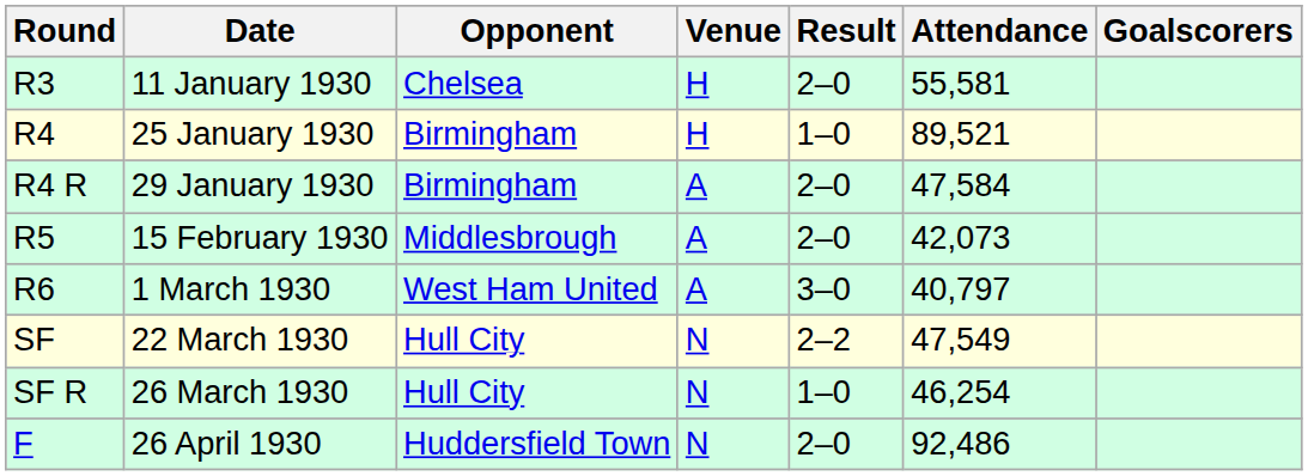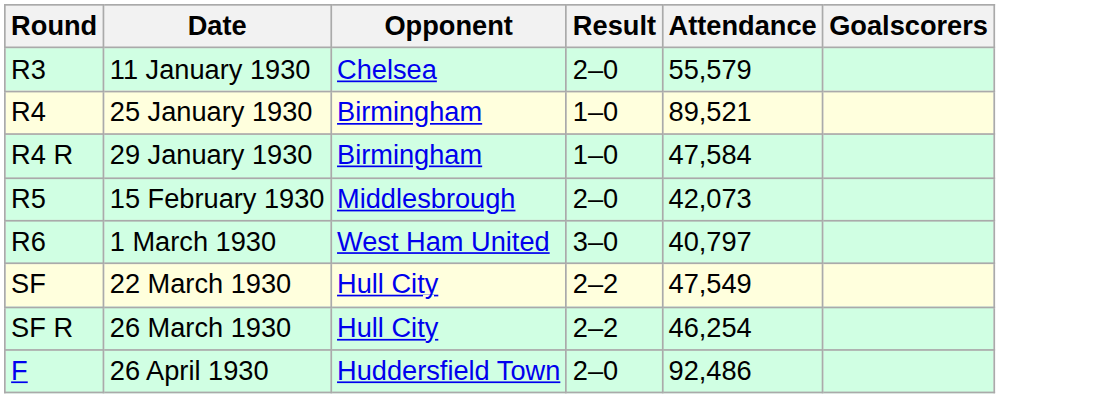 <table class="wikitable">
 <tr>
 <th>Round</th>
 <th>Date</th>
 <th>Opponent</th>
-<th>Venue</th>
 <th>Result</th>
 <th>Attendance</th>
 <th>Goalscorers</th>
 </tr>
 <tr style="background:#d0ffe3;">
 <td>R3</td>
 <td>11 January 1930</td>
 <td><a href='#'>Chelsea</a></td>
-<td><a href='#'>H</a></td>
 <td>2–0</td>
-<td>55,581</td>
+<td>55,579</td>
 <td></td>
 </tr>
 <tr style="background:#ffffdd;">
 <td>R4</td>
 <td>25 January 1930</td>
 <td><a href='#'>Birmingham</a></td>
-<td><a href='#'>H</a></td>
 <td>1–0</td>
 <td>89,521</td>
 <td></td>
 </tr>
 <tr style="background:#d0ffe3;">
 <td>R4 R</td>
 <td>29 January 1930</td>
 <td><a href='#'>Birmingham</a></td>
-<td><a href='#'>A</a></td>
-<td>2–0</td>
+<td>1–0</td>
 <td>47,584</td>
 <td></td>
 </tr>
 <tr style="background:#d0ffe3;">
 <td>R5</td>
 <td>15 February 1930</td>
 <td><a href='#'>Middlesbrough</a></td>
-<td><a href='#'>A</a></td>
 <td>2–0</td>
 <td>42,073</td>
 <td></td>
 </tr>
 <tr style="background:#d0ffe3;">
 <td>R6</td>
 <td>1 March 1930</td>
 <td><a href='#'>West Ham United</a></td>
-<td><a href='#'>A</a></td>
 <td>3–0</td>
 <td>40,797</td>
 <td></td>
 </tr>
 <tr style="background:#ffffdd;">
 <td>SF</td>
 <td>22 March 1930</td>
 <td><a href='#'>Hull City</a></td>
-<td><a href='#'>N</a></td>
 <td>2–2</td>
 <td>47,549</td>
 <td></td>
 </tr>
 <tr style="background:#d0ffe3;">
 <td>SF R</td>
 <td>26 March 1930</td>
 <td><a href='#'>Hull City</a></td>
-<td><a href='#'>N</a></td>
-<td>1–0</td>
+<td>2–2</td>
 <td>46,254</td>
 <td></td>
 </tr>
 <tr style="background:#d0ffe3;">
 <td><a href='#'>F</a></td>
 <td>26 April 1930</td>
 <td><a href='#'>Huddersfield Town</a></td>
-<td><a href='#'>N</a></td>
 <td>2–0</td>
 <td>92,486</td>
 <td></td>
 </tr>
 </table>
